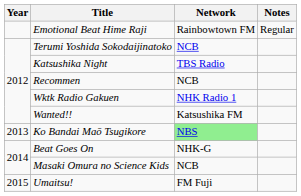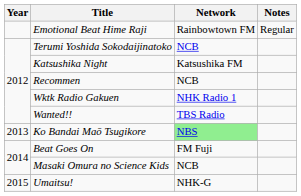 <table class="wikitable">
 <tr>
 <th>Year</th>
 <th>Title</th>
 <th>Network</th>
 <th>Notes</th>
 </tr>
 <tr>
 <td></td>
 <td><em>Emotional Beat Hime Raji</em></td>
 <td>Rainbowtown FM</td>
 <td>Regular</td>
 </tr>
 <tr>
 <td rowspan="5">2012</td>
 <td><em>Terumi Yoshida Sokodaijinatoko</em></td>
 <td><a href='#'>NCB</a></td>
 <td></td>
 </tr>
 <tr>
 <td><em>Katsushika Night</em></td>
-<td><a href='#'>TBS Radio</a></td>
+<td>Katsushika FM</td>
 <td></td>
 </tr>
 <tr>
 <td><em>Recommen</em></td>
 <td>NCB</td>
 <td></td>
 </tr>
 <tr>
 <td><em>Wktk Radio Gakuen</em></td>
 <td><a href='#'>NHK Radio 1</a></td>
 <td></td>
 </tr>
 <tr>
 <td><em>Wanted!!</em></td>
-<td>Katsushika FM</td>
+<td><a href='#'>TBS Radio</a></td>
 <td></td>
 </tr>
 <tr>
 <td>2013</td>
 <td><em>Ko Bandai Maō Tsugikore</em></td>
 <td style="background: lightgreen;"><a href='#'>NBS</a></td>
 <td></td>
 </tr>
 <tr>
 <td rowspan="2">2014</td>
 <td><em>Beat Goes On</em></td>
-<td>NHK-G</td>
+<td>FM Fuji</td>
 <td></td>
 </tr>
 <tr>
 <td><em>Masaki Omura no Science Kids</em></td>
 <td>NCB</td>
 <td></td>
 </tr>
 <tr>
 <td>2015</td>
 <td><em>Umaitsu!</em></td>
-<td>FM Fuji</td>
+<td>NHK-G</td>
 <td></td>
 </tr>
 </table>
